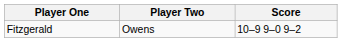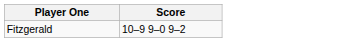 <table class="wikitable">
 <tr>
 <th width=170>Player One</th>
-<th width=170>Player Two</th>
 <th width=150>Score</th>
 </tr>
 <tr>
 <td> Fitzgerald</td>
-<td> Owens</td>
 <td>10–9 9–0 9–2</td>
 </tr>
 </table>
